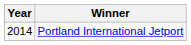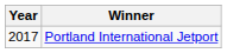 <table class="wikitable">
 <tr>
 <th>Year</th>
 <th>Winner</th>
 </tr>
 <tr>
-<td>2014</td>
+<td>2017</td>
 <td> <a href='#'>Portland International Jetport</a></td>
 </tr>
 </table>
